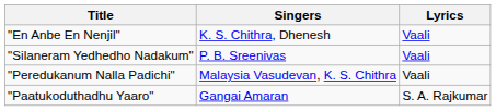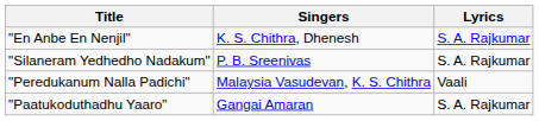 <table class="wikitable" style="font-size:95%;">
 <tr>
 <th>Title</th>
 <th>Singers</th>
 <th>Lyrics</th>
 </tr>
 <tr>
 <td>"En Anbe En Nenjil"</td>
 <td><a href='#'>K. S. Chithra</a>, Dhenesh</td>
-<td><a href='#'>Vaali</a></td>
+<td><a href='#'>S. A. Rajkumar</a></td>
 </tr>
 <tr>
 <td>"Silaneram Yedhedho Nadakum"</td>
 <td><a href='#'>P. B. Sreenivas</a></td>
-<td><a href='#'>Vaali</a></td>
+<td>S. A. Rajkumar</td>
 </tr>
 <tr>
 <td>"Peredukanum Nalla Padichi"</td>
 <td><a href='#'>Malaysia Vasudevan</a>, <a href='#'>K. S. Chithra</a></td>
 <td>Vaali</td>
 </tr>
 <tr>
 <td>"Paatukoduthadhu Yaaro"</td>
 <td><a href='#'>Gangai Amaran</a></td>
 <td>S. A. Rajkumar</td>
 </tr>
 </table>
